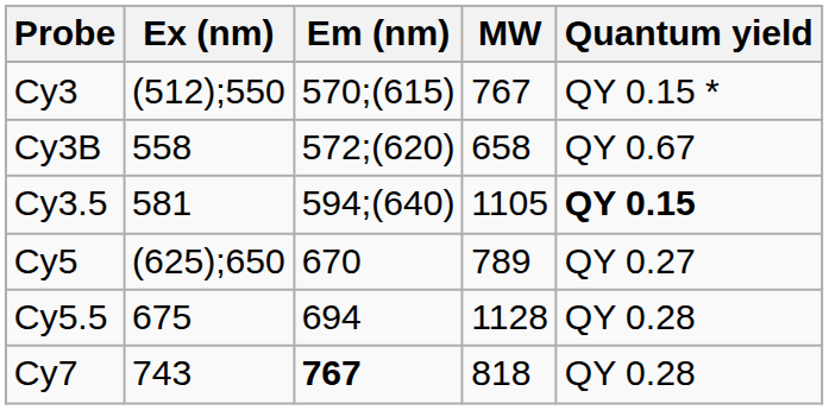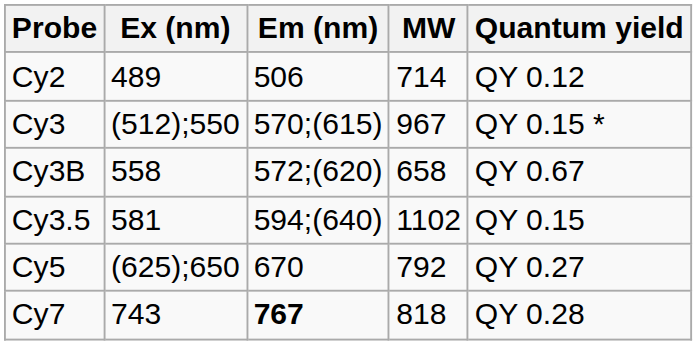 <table class="wikitable sortable" border="1">
 <tr>
 <th>Probe</th>
 <th>Ex (nm)</th>
 <th>Em (nm)</th>
 <th>MW</th>
 <th>Quantum yield</th>
 </tr>
 <tr>
+<td>Cy2</td>
+<td>489</td>
+<td>506</td>
+<td>714</td>
+<td>QY 0.12</td>
+</tr>
+<tr>
 <td>Cy3</td>
 <td>(512);550</td>
 <td>570;(615)</td>
-<td>767</td>
+<td>967</td>
 <td>QY 0.15  *</td>
 </tr>
 <tr>
 <td>Cy3B</td>
 <td>558</td>
 <td>572;(620)</td>
 <td>658</td>
 <td>QY 0.67</td>
 </tr>
 <tr>
 <td>Cy3.5</td>
 <td>581</td>
 <td>594;(640)</td>
-<td>1105</td>
-<td><strong>QY 0.15</strong></td>
+<td>1102</td>
+<td>QY 0.15</td>
 </tr>
 <tr>
 <td>Cy5</td>
 <td>(625);650</td>
 <td>670</td>
-<td>789</td>
+<td>792</td>
 <td>QY 0.27</td>
-</tr>
-<tr>
-<td>Cy5.5</td>
-<td>675</td>
-<td>694</td>
-<td>1128</td>
-<td>QY 0.28</td>
 </tr>
 <tr>
 <td>Cy7</td>
 <td>743</td>
 <td><strong>767</strong></td>
 <td>818</td>
 <td>QY 0.28</td>
 </tr>
 </table>
